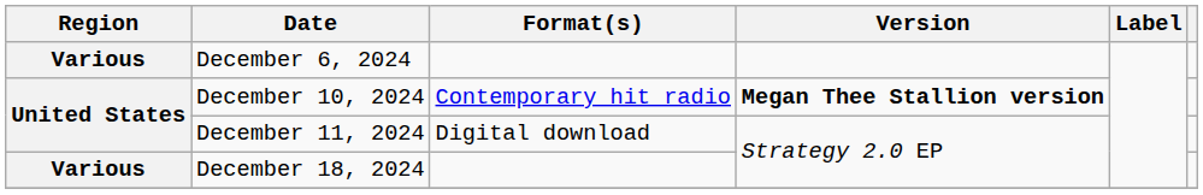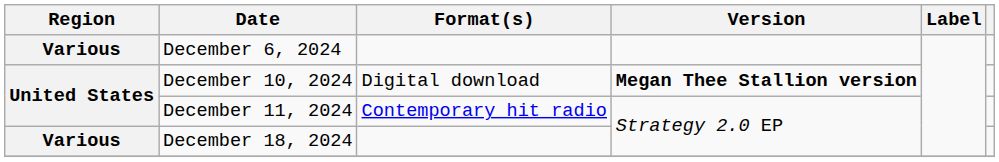 <table class="wikitable plainrowheaders">
 <tr>
 <th scope="col">Region</th>
 <th scope="col">Date</th>
 <th scope="col">Format(s)</th>
 <th scope="col">Version</th>
 <th scope="col">Label</th>
 <th scope="col"></th>
 </tr>
 <tr>
 <th scope="row">Various</th>
 <td>December 6, 2024</td>
 <td></td>
 <td></td>
 <td rowspan="4"></td>
 <td style="text-align:center;"></td>
 </tr>
 <tr>
 <th rowspan="2" scope="row">United States</th>
 <td>December 10, 2024</td>
-<td><a href='#'>Contemporary hit radio</a></td>
+<td>Digital download</td>
 <td><strong>Megan Thee Stallion version</strong></td>
 <td style="text-align:center;"></td>
 </tr>
 <tr>
 <td>December 11, 2024</td>
-<td>Digital download</td>
+<td><a href='#'>Contemporary hit radio</a></td>
 <td rowspan="2"><em>Strategy 2.0</em> EP</td>
 <td></td>
 </tr>
 <tr>
 <th scope="row">Various</th>
 <td>December 18, 2024</td>
 <td></td>
 <td style="text-align:center;"></td>
 </tr>
 <tr>
 </tr>
 </table>
